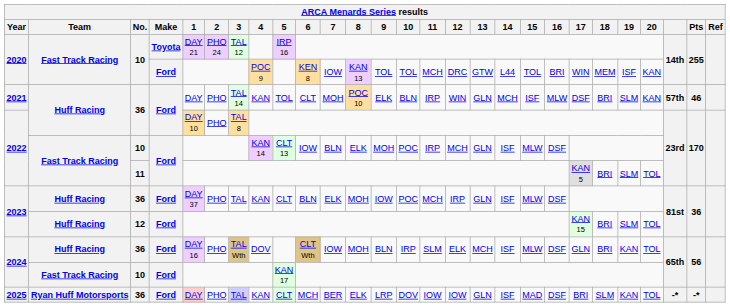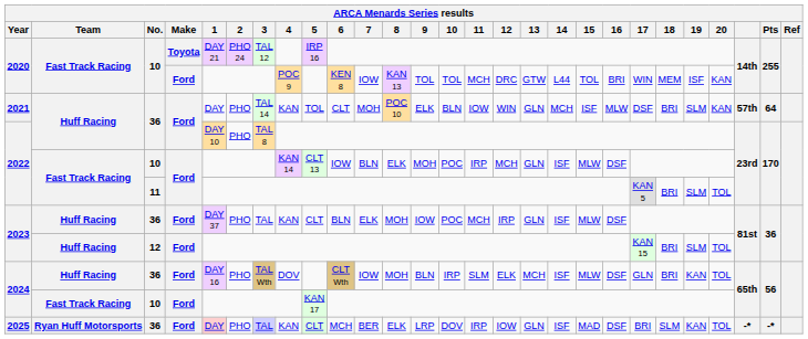 <table class="wikitable" style="text-align:center; font-size:75%">
 <tr>
 <th colspan=27><a href='#'>ARCA Menards Series</a> results</th>
 </tr>
 <tr>
 <th>Year</th>
 <th>Team</th>
 <th>No.</th>
 <th>Make</th>
 <th>1</th>
 <th>2</th>
 <th>3</th>
 <th>4</th>
 <th>5</th>
 <th>6</th>
 <th>7</th>
 <th>8</th>
 <th>9</th>
 <th>10</th>
 <th>11</th>
 <th>12</th>
 <th>13</th>
 <th>14</th>
 <th>15</th>
 <th>16</th>
 <th>17</th>
 <th>18</th>
 <th>19</th>
 <th>20</th>
 <th></th>
 <th>Pts</th>
 <th>Ref</th>
 </tr>
 <tr>
 <th rowspan=2><a href='#'>2020</a></th>
 <th rowspan=2><a href='#'>Fast Track Racing</a></th>
 <th rowspan=2>10</th>
 <th><a href='#'>Toyota</a></th>
 <td style="background:#EFCFFF;"><a href='#'>DAY</a><br><small>21</small></td>
 <td style="background:#EFCFFF;"><a href='#'>PHO</a><br><small>24</small></td>
 <td style="background:#DFFFDF;"><a href='#'>TAL</a><br><small>12</small></td>
 <td></td>
 <td style="background:#EFCFFF;"><a href='#'>IRP</a><br><small>16</small></td>
 <td colspan=15></td>
 <th rowspan=2>14th</th>
 <th rowspan=2>255</th>
 <th rowspan=2></th>
 </tr>
 <tr>
 <th><a href='#'>Ford</a></th>
 <td colspan=3></td>
 <td style="background:#FFDF9F;"><a href='#'>POC</a><br><small>9</small></td>
 <td></td>
 <td style="background:#FFDF9F;"><a href='#'>KEN</a><br><small>8</small></td>
 <td><a href='#'>IOW</a></td>
 <td style="background:#EFCFFF;"><a href='#'>KAN</a><br><small>13</small></td>
 <td><a href='#'>TOL</a></td>
 <td><a href='#'>TOL</a></td>
 <td><a href='#'>MCH</a></td>
 <td><a href='#'>DRC</a></td>
 <td><a href='#'>GTW</a></td>
 <td><a href='#'>L44</a></td>
 <td><a href='#'>TOL</a></td>
 <td><a href='#'>BRI</a></td>
 <td><a href='#'>WIN</a></td>
 <td><a href='#'>MEM</a></td>
 <td><a href='#'>ISF</a></td>
 <td><a href='#'>KAN</a></td>
 </tr>
 <tr>
 <th><a href='#'>2021</a></th>
 <th rowspan=2><a href='#'>Huff Racing</a></th>
 <th rowspan=2>36</th>
 <th rowspan=2><a href='#'>Ford</a></th>
 <td><a href='#'>DAY</a></td>
 <td><a href='#'>PHO</a></td>
 <td style="background:#DFFFDF;"><a href='#'>TAL</a><br><small>14</small></td>
 <td><a href='#'>KAN</a></td>
 <td><a href='#'>TOL</a></td>
 <td><a href='#'>CLT</a></td>
 <td><a href='#'>MOH</a></td>
 <td style="background:#FFDF9F;"><a href='#'>POC</a><br><small>10</small></td>
 <td><a href='#'>ELK</a></td>
 <td><a href='#'>BLN</a></td>
-<td><a href='#'>IRP</a></td>
+<td><a href='#'>IOW</a></td>
 <td><a href='#'>WIN</a></td>
 <td><a href='#'>GLN</a></td>
 <td><a href='#'>MCH</a></td>
 <td><a href='#'>ISF</a></td>
 <td><a href='#'>MLW</a></td>
 <td><a href='#'>DSF</a></td>
 <td><a href='#'>BRI</a></td>
 <td><a href='#'>SLM</a></td>
 <td><a href='#'>KAN</a></td>
 <th>57th</th>
-<th>46</th>
+<th>64</th>
 <th></th>
 </tr>
 <tr>
 <th rowspan=3><a href='#'>2022</a></th>
 <td style="background:#FFDF9F;"><a href='#'>DAY</a><br><small>10</small></td>
 <td><a href='#'>PHO</a></td>
 <td style="background:#FFDF9F;"><a href='#'>TAL</a><br><small>8</small></td>
 <td colspan=17></td>
 <th rowspan=3>23rd</th>
 <th rowspan=3>170</th>
 <th rowspan=3></th>
 </tr>
 <tr>
 <th rowspan=2><a href='#'>Fast Track Racing</a></th>
 <th>10</th>
 <th rowspan=2><a href='#'>Ford</a></th>
 <td colspan=3></td>
 <td style="background:#EFCFFF;"><a href='#'>KAN</a><br><small>14</small></td>
 <td style="background:#DFFFDF;"><a href='#'>CLT</a><br><small>13</small></td>
 <td><a href='#'>IOW</a></td>
 <td><a href='#'>BLN</a></td>
 <td><a href='#'>ELK</a></td>
 <td><a href='#'>MOH</a></td>
 <td><a href='#'>POC</a></td>
 <td><a href='#'>IRP</a></td>
 <td><a href='#'>MCH</a></td>
 <td><a href='#'>GLN</a></td>
 <td><a href='#'>ISF</a></td>
 <td><a href='#'>MLW</a></td>
 <td><a href='#'>DSF</a></td>
 <td colspan=4></td>
 </tr>
 <tr>
 <th>11</th>
 <td colspan=16></td>
 <td style="background:#DFDFDF;"><a href='#'>KAN</a><br><small>5</small></td>
 <td><a href='#'>BRI</a></td>
 <td><a href='#'>SLM</a></td>
 <td><a href='#'>TOL</a></td>
 </tr>
 <tr>
 <th rowspan=2><a href='#'>2023</a></th>
 <th><a href='#'>Huff Racing</a></th>
 <th>36</th>
 <th><a href='#'>Ford</a></th>
 <td style="background:#EFCFFF;"><a href='#'>DAY</a><br><small>37</small></td>
 <td><a href='#'>PHO</a></td>
 <td><a href='#'>TAL</a></td>
 <td><a href='#'>KAN</a></td>
 <td><a href='#'>CLT</a></td>
 <td><a href='#'>BLN</a></td>
 <td><a href='#'>ELK</a></td>
 <td><a href='#'>MOH</a></td>
 <td><a href='#'>IOW</a></td>
 <td><a href='#'>POC</a></td>
 <td><a href='#'>MCH</a></td>
 <td><a href='#'>IRP</a></td>
 <td><a href='#'>GLN</a></td>
 <td><a href='#'>ISF</a></td>
 <td><a href='#'>MLW</a></td>
 <td><a href='#'>DSF</a></td>
 <td colspan=4></td>
 <th rowspan=2>81st</th>
 <th rowspan=2>36</th>
 <th rowspan=2></th>
 </tr>
 <tr>
 <th><a href='#'>Huff Racing</a></th>
 <th>12</th>
 <th><a href='#'>Ford</a></th>
 <td colspan=16></td>
 <td style="background:#DFFFDF;"><a href='#'>KAN</a><br><small>15</small></td>
 <td><a href='#'>BRI</a></td>
 <td><a href='#'>SLM</a></td>
 <td><a href='#'>TOL</a></td>
 </tr>
 <tr>
 <th rowspan=2><a href='#'>2024</a></th>
 <th><a href='#'>Huff Racing</a></th>
 <th>36</th>
 <th><a href='#'>Ford</a></th>
 <td style="background:#EFCFFF;"><a href='#'>DAY</a><br><small>16</small></td>
 <td><a href='#'>PHO</a></td>
 <td style="background:#DFC484;"><a href='#'>TAL</a><br><small>Wth</small></td>
 <td><a href='#'>DOV</a></td>
 <td></td>
 <td style="background:#DFC484;"><a href='#'>CLT</a><br><small>Wth</small></td>
 <td><a href='#'>IOW</a></td>
 <td><a href='#'>MOH</a></td>
 <td><a href='#'>BLN</a></td>
 <td><a href='#'>IRP</a></td>
 <td><a href='#'>SLM</a></td>
 <td><a href='#'>ELK</a></td>
 <td><a href='#'>MCH</a></td>
 <td><a href='#'>ISF</a></td>
 <td><a href='#'>MLW</a></td>
 <td><a href='#'>DSF</a></td>
 <td><a href='#'>GLN</a></td>
 <td><a href='#'>BRI</a></td>
 <td><a href='#'>KAN</a></td>
 <td><a href='#'>TOL</a></td>
 <th rowspan=2>65th</th>
 <th rowspan=2>56</th>
 <th rowspan=2></th>
 </tr>
 <tr>
 <th><a href='#'>Fast Track Racing</a></th>
 <th>10</th>
 <th><a href='#'>Ford</a></th>
 <td colspan=4></td>
 <td style="background:#DFFFDF;"><a href='#'>KAN</a><br><small>17</small></td>
 <td colspan=15></td>
 </tr>
 <tr>
 <th><a href='#'>2025</a></th>
 <th><a href='#'>Ryan Huff Motorsports</a></th>
 <th>36</th>
 <th><a href='#'>Ford</a></th>
 <td style="background:#FFCFCF;"><a href='#'>DAY</a><br></td>
 <td><a href='#'>PHO</a></td>
 <td style="background:#CFCFFF;"><a href='#'>TAL</a><br></td>
 <td><a href='#'>KAN</a></td>
 <td style="background:#DFFFDF;"><a href='#'>CLT</a><br></td>
 <td><a href='#'>MCH</a></td>
 <td><a href='#'>BER</a></td>
 <td><a href='#'>ELK</a></td>
 <td><a href='#'>LRP</a></td>
 <td><a href='#'>DOV</a></td>
-<td><a href='#'>IOW</a></td>
+<td><a href='#'>IRP</a></td>
 <td><a href='#'>IOW</a></td>
 <td><a href='#'>GLN</a></td>
 <td><a href='#'>ISF</a></td>
 <td><a href='#'>MAD</a></td>
 <td><a href='#'>DSF</a></td>
 <td><a href='#'>BRI</a></td>
 <td><a href='#'>SLM</a></td>
 <td><a href='#'>KAN</a></td>
 <td><a href='#'>TOL</a></td>
 <th>-*</th>
 <th>-*</th>
 <th></th>
 </tr>
 </table>
